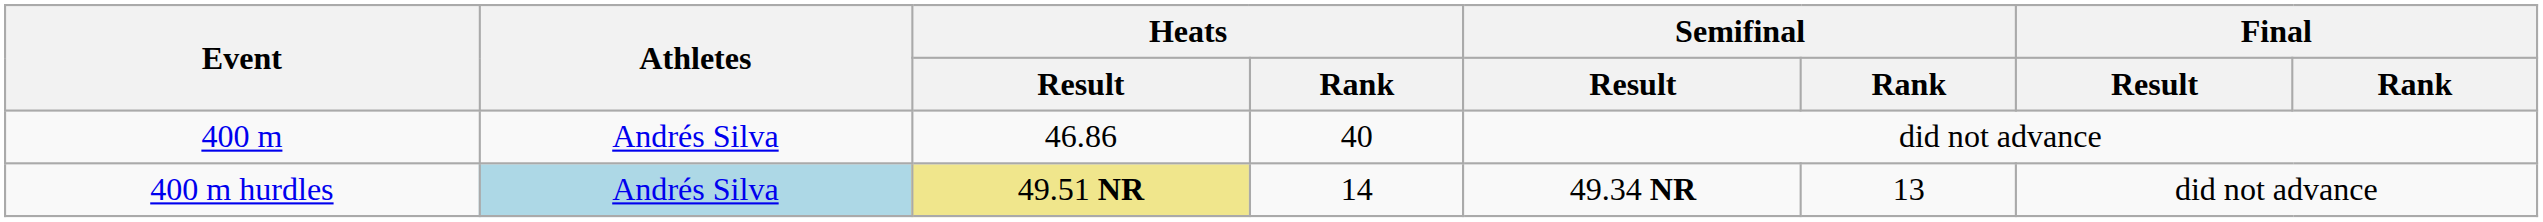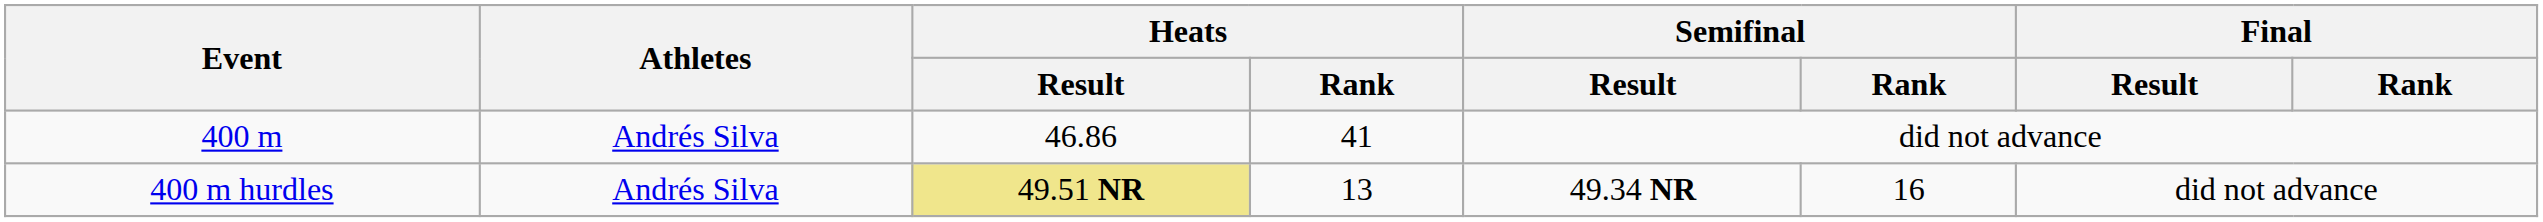 <table class="wikitable" style="font-size:95%; text-align:center;" width="95%">
 <tr>
 <th rowspan="2">Event</th>
 <th rowspan="2">Athletes</th>
 <th colspan="2">Heats</th>
 <th colspan="2">Semifinal</th>
 <th colspan="2">Final</th>
 </tr>
 <tr>
 <th>Result</th>
 <th>Rank</th>
 <th>Result</th>
 <th>Rank</th>
 <th>Result</th>
 <th>Rank</th>
 </tr>
 <tr>
 <td><a href='#'>400 m</a></td>
 <td><a href='#'>Andrés Silva</a></td>
 <td align=center>46.86</td>
-<td align=center>40</td>
+<td align=center>41</td>
 <td align=center colspan=4>did not advance</td>
 </tr>
 <tr>
 <td><a href='#'>400 m hurdles</a></td>
-<td style="background: lightblue;"><a href='#'>Andrés Silva</a></td>
+<td><a href='#'>Andrés Silva</a></td>
 <td align=center style="background: khaki;">49.51 <strong>NR</strong></td>
-<td align=center>14</td>
+<td align=center>13</td>
 <td align=center>49.34 <strong>NR</strong></td>
-<td align=center>13</td>
+<td align=center>16</td>
 <td align=center colspan=2>did not advance</td>
 </tr>
 </table>
